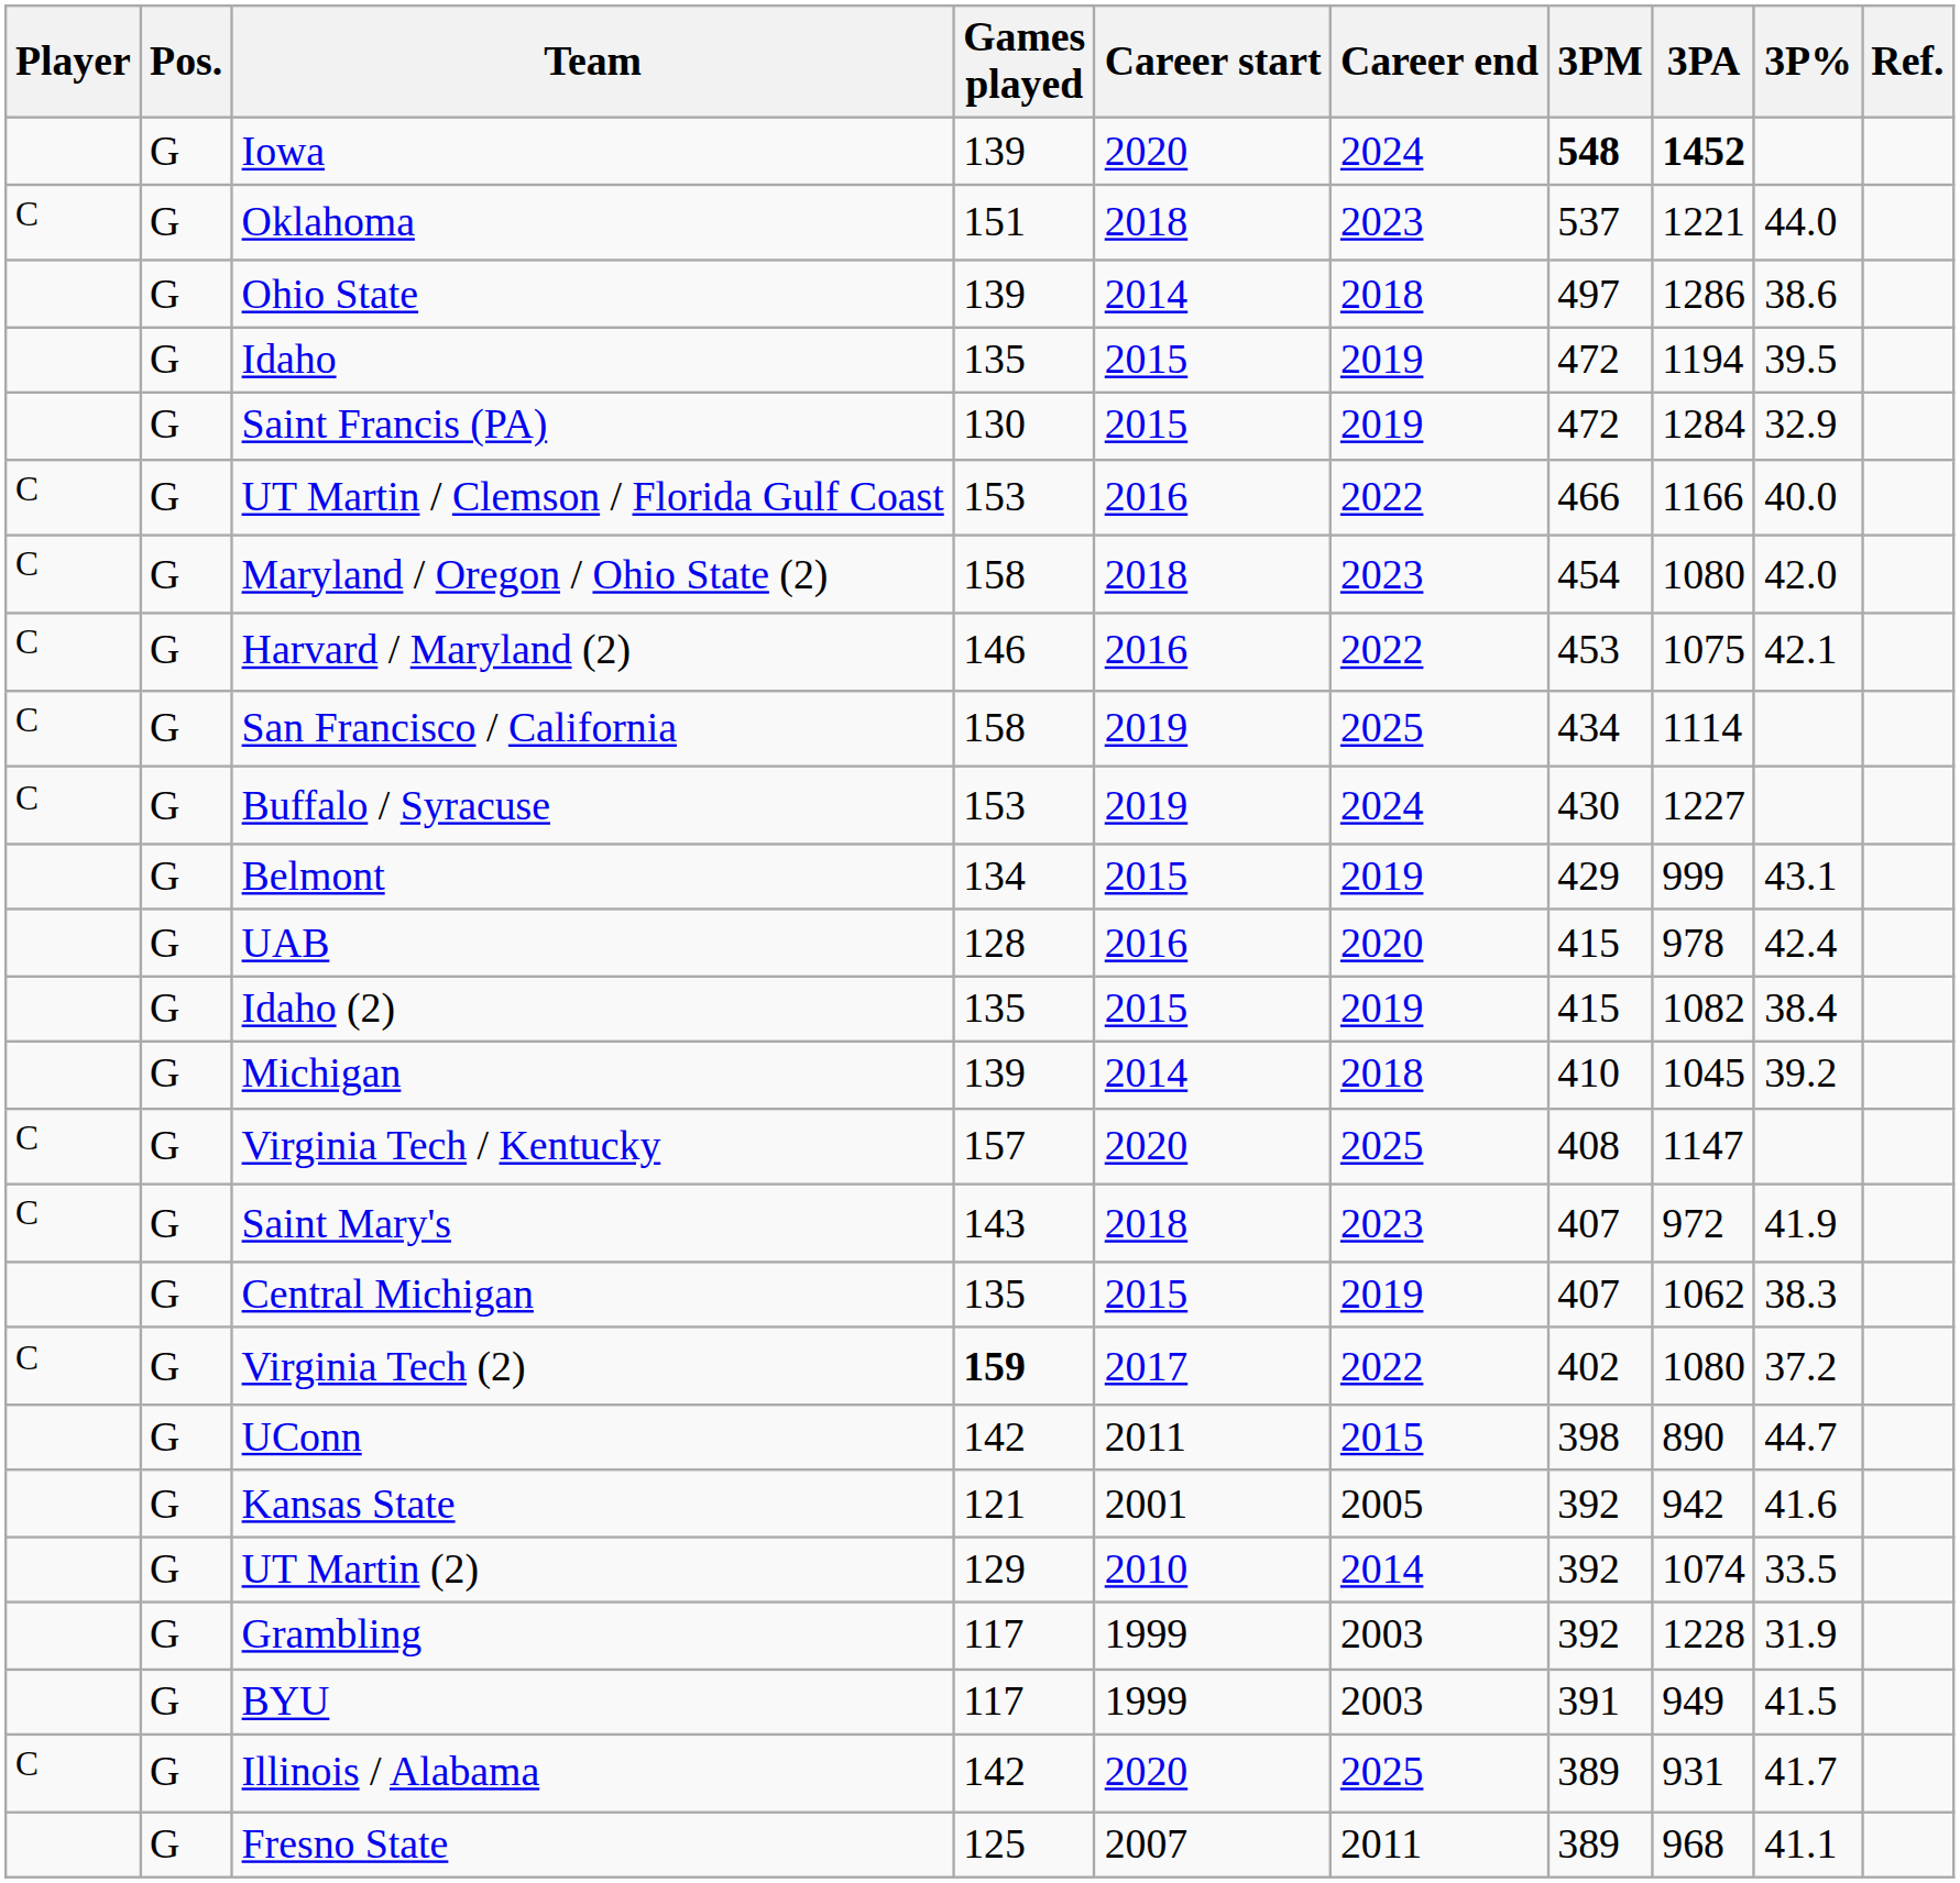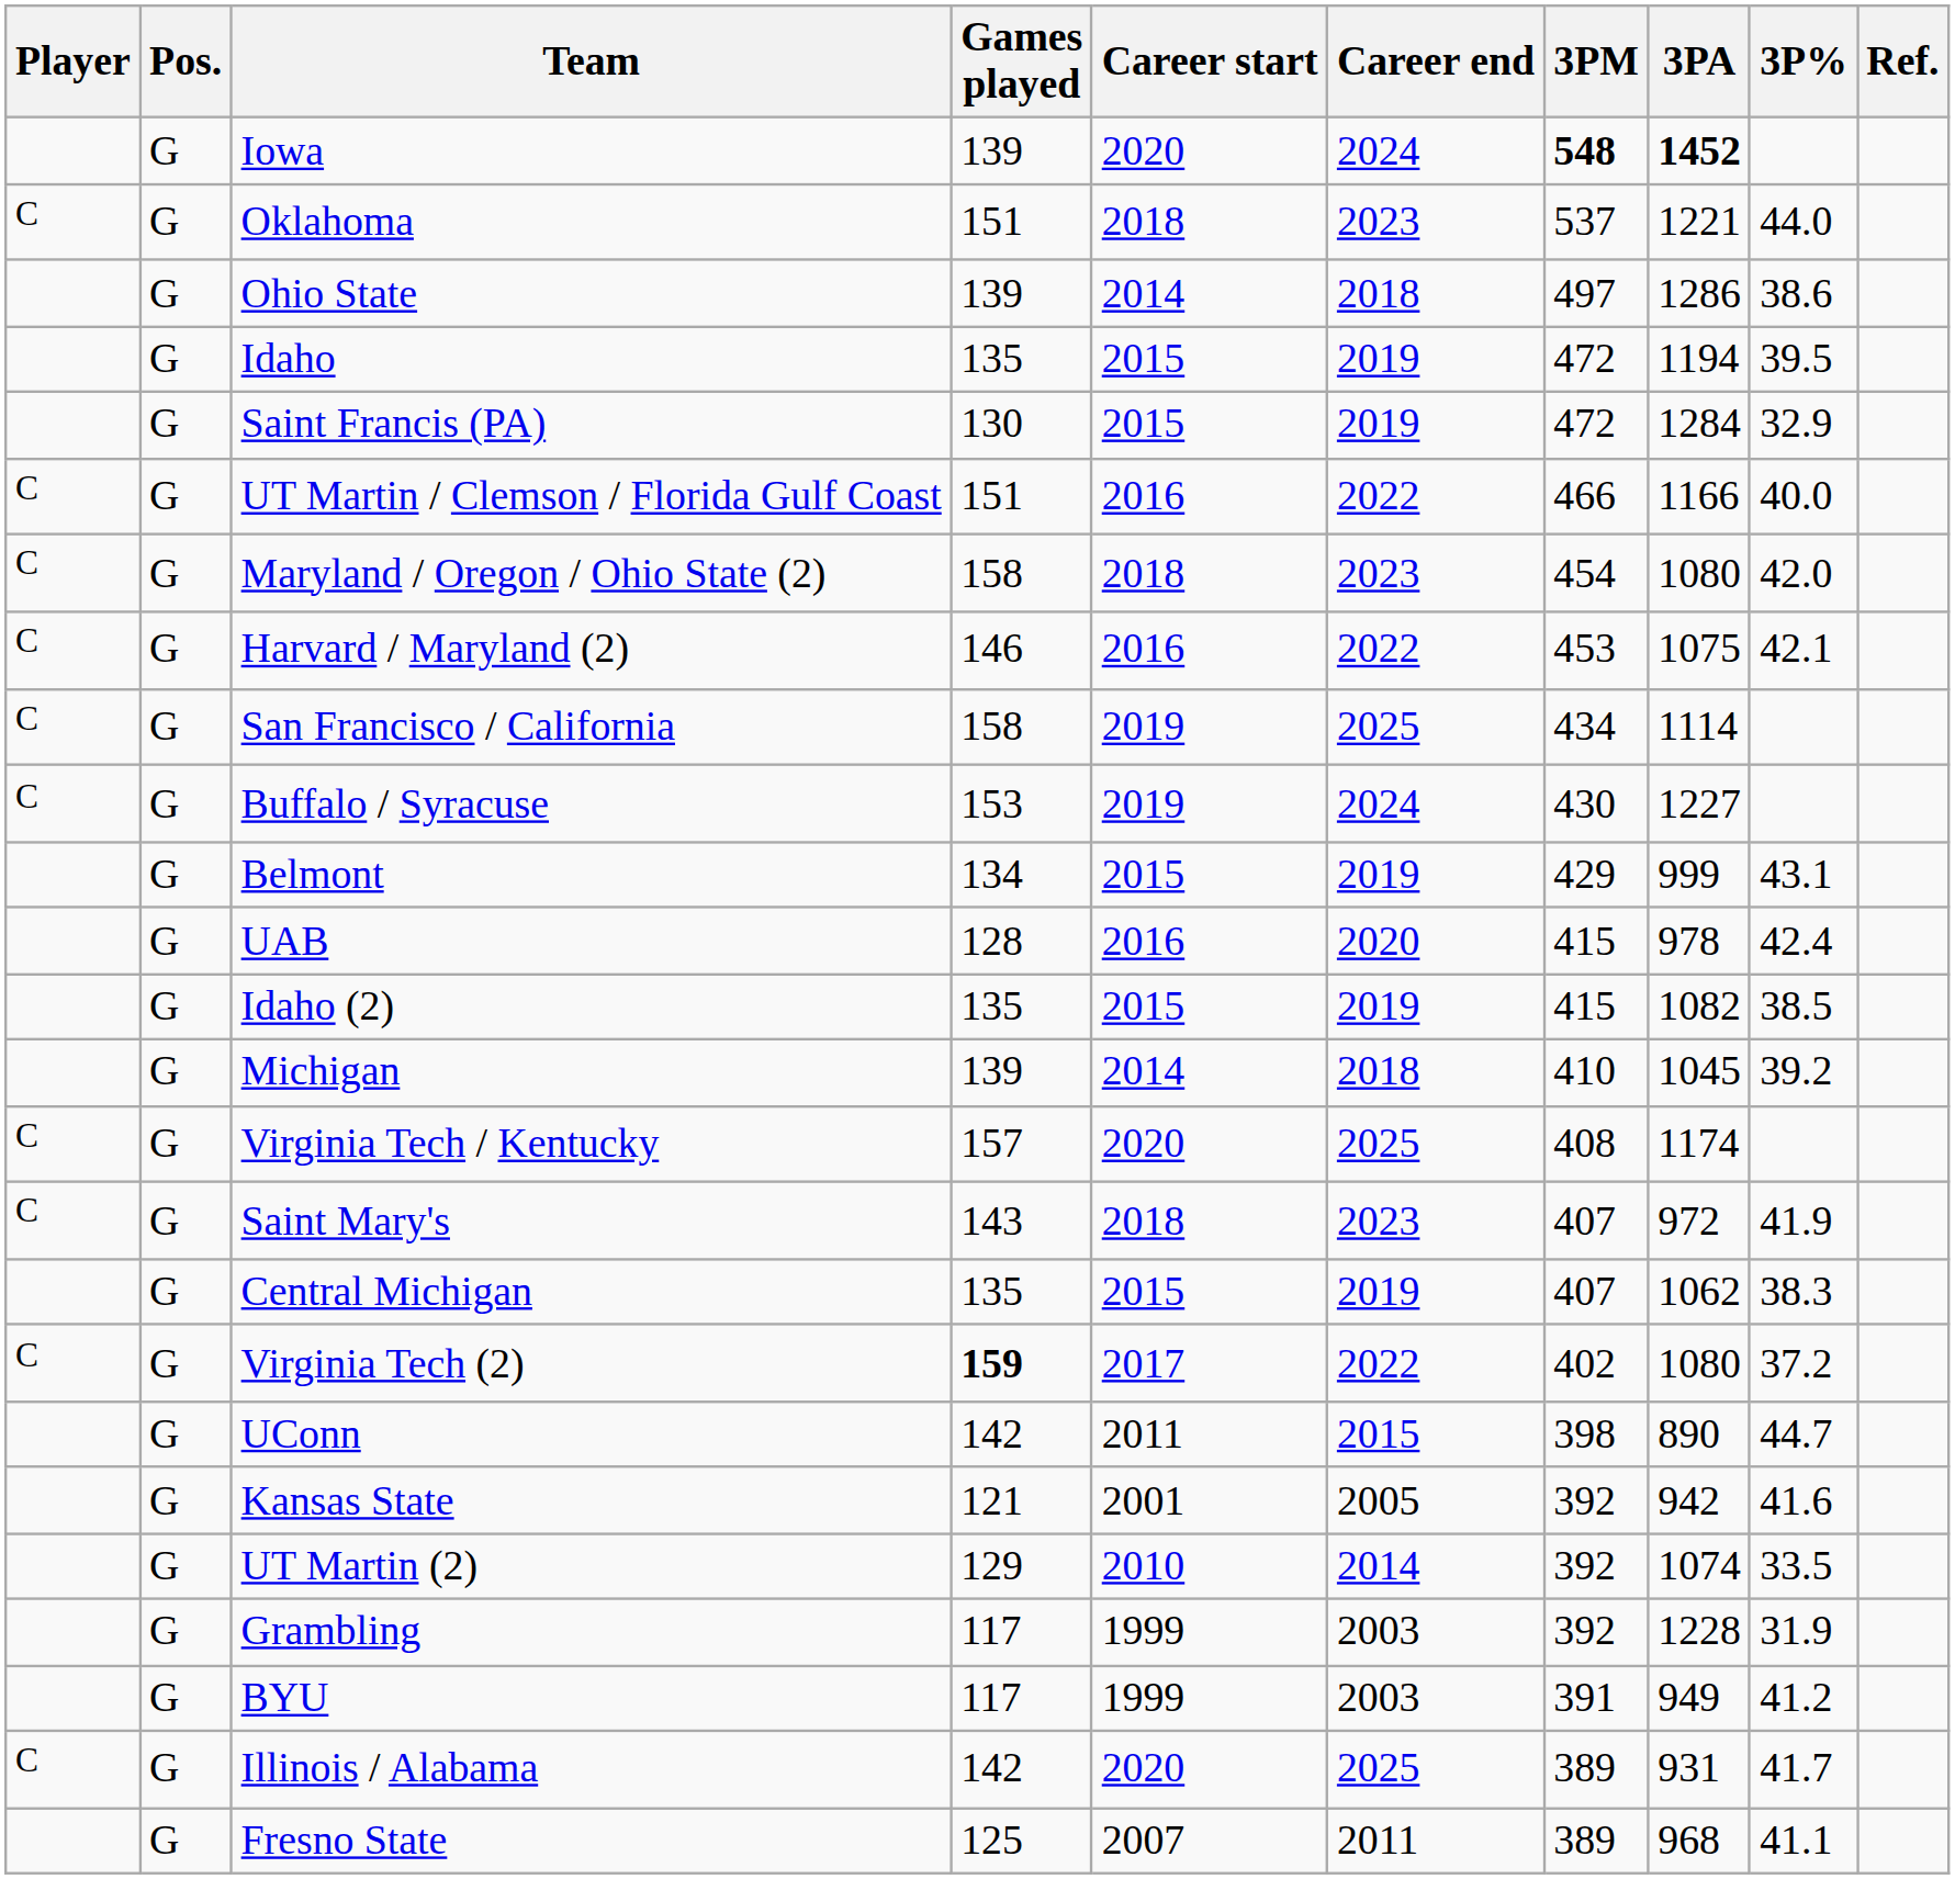 <table class="wikitable sortable">
 <tr>
 <th>Player</th>
 <th class="unsortable">Pos.</th>
 <th>Team</th>
 <th>Games<br>played</th>
 <th>Career start</th>
 <th>Career end</th>
 <th>3PM</th>
 <th>3PA</th>
 <th>3P%</th>
 <th class="unsortable">Ref.</th>
 </tr>
 <tr>
 <td></td>
 <td>G</td>
 <td><a href='#'>Iowa</a></td>
 <td>139</td>
 <td><a href='#'>2020</a></td>
 <td><a href='#'>2024</a></td>
 <td><strong>548</strong></td>
 <td><strong>1452</strong></td>
 <td></td>
 <td align=center></td>
 </tr>
 <tr>
 <td><sup>C</sup></td>
 <td>G</td>
 <td><a href='#'>Oklahoma</a></td>
 <td>151</td>
 <td><a href='#'>2018</a></td>
 <td><a href='#'>2023</a></td>
 <td>537</td>
 <td>1221</td>
 <td>44.0</td>
 <td align="center"></td>
 </tr>
 <tr>
 <td></td>
 <td>G</td>
 <td><a href='#'>Ohio State</a></td>
 <td>139</td>
 <td><a href='#'>2014</a></td>
 <td><a href='#'>2018</a></td>
 <td>497</td>
 <td>1286</td>
 <td>38.6</td>
 <td style="text-align:center;"></td>
 </tr>
 <tr>
 <td></td>
 <td>G</td>
 <td><a href='#'>Idaho</a></td>
 <td>135</td>
 <td><a href='#'>2015</a></td>
 <td><a href='#'>2019</a></td>
 <td>472</td>
 <td>1194</td>
 <td>39.5</td>
 <td align=center></td>
 </tr>
 <tr>
 <td></td>
 <td>G</td>
 <td><a href='#'>Saint Francis (PA)</a></td>
 <td>130</td>
 <td><a href='#'>2015</a></td>
 <td><a href='#'>2019</a></td>
 <td>472</td>
 <td>1284</td>
 <td>32.9</td>
 <td align=center></td>
 </tr>
 <tr>
 <td><sup>C</sup></td>
 <td>G</td>
 <td><a href='#'>UT Martin</a> / <a href='#'>Clemson</a> / <a href='#'>Florida Gulf Coast</a></td>
-<td>153</td>
+<td>151</td>
 <td><a href='#'>2016</a></td>
 <td><a href='#'>2022</a></td>
 <td>466</td>
 <td>1166</td>
 <td>40.0</td>
 <td style="text-align:center;"></td>
 </tr>
 <tr>
 <td><sup>C</sup></td>
 <td>G</td>
 <td><a href='#'>Maryland</a> / <a href='#'>Oregon</a> / <a href='#'>Ohio State</a> (2)</td>
 <td>158</td>
 <td><a href='#'>2018</a></td>
 <td><a href='#'>2023</a></td>
 <td>454</td>
 <td>1080</td>
 <td>42.0</td>
 <td align="center"></td>
 </tr>
 <tr>
 <td><sup>C</sup></td>
 <td>G</td>
 <td><a href='#'>Harvard</a> / <a href='#'>Maryland</a> (2)</td>
 <td>146</td>
 <td><a href='#'>2016</a></td>
 <td><a href='#'>2022</a></td>
 <td>453</td>
 <td>1075</td>
 <td>42.1</td>
 <td style="text-align:center;"></td>
 </tr>
 <tr>
 <td><sup>C</sup></td>
 <td>G</td>
 <td><a href='#'>San Francisco</a> / <a href='#'>California</a></td>
 <td>158</td>
 <td><a href='#'>2019</a></td>
 <td><a href='#'>2025</a></td>
 <td>434</td>
 <td>1114</td>
 <td></td>
 <td style="text-align:center;"></td>
 </tr>
 <tr>
 <td><sup>C</sup></td>
 <td>G</td>
 <td><a href='#'>Buffalo</a> / <a href='#'>Syracuse</a></td>
 <td>153</td>
 <td><a href='#'>2019</a></td>
 <td><a href='#'>2024</a></td>
 <td>430</td>
 <td>1227</td>
 <td></td>
 <td align=center></td>
 </tr>
 <tr>
 <td></td>
 <td>G</td>
 <td><a href='#'>Belmont</a></td>
 <td>134</td>
 <td><a href='#'>2015</a></td>
 <td><a href='#'>2019</a></td>
 <td>429</td>
 <td>999</td>
 <td>43.1</td>
 <td style="text-align:center;"></td>
 </tr>
 <tr>
 <td></td>
 <td>G</td>
 <td><a href='#'>UAB</a></td>
 <td>128</td>
 <td><a href='#'>2016</a></td>
 <td><a href='#'>2020</a></td>
 <td>415</td>
 <td>978</td>
 <td>42.4</td>
 <td align=center></td>
 </tr>
 <tr>
 <td></td>
 <td>G</td>
 <td><a href='#'>Idaho</a> (2)</td>
 <td>135</td>
 <td><a href='#'>2015</a></td>
 <td><a href='#'>2019</a></td>
 <td>415</td>
 <td>1082</td>
-<td>38.4</td>
+<td>38.5</td>
 <td align=center></td>
 </tr>
 <tr>
 <td></td>
 <td>G</td>
 <td><a href='#'>Michigan</a></td>
 <td>139</td>
 <td><a href='#'>2014</a></td>
 <td><a href='#'>2018</a></td>
 <td>410</td>
 <td>1045</td>
 <td>39.2</td>
 <td align=center></td>
 </tr>
 <tr>
 <td><sup>C</sup></td>
 <td>G</td>
 <td><a href='#'>Virginia Tech</a> / <a href='#'>Kentucky</a></td>
 <td>157</td>
 <td><a href='#'>2020</a></td>
 <td><a href='#'>2025</a></td>
 <td>408</td>
-<td>1147</td>
+<td>1174</td>
 <td></td>
 <td style="text-align:center;"></td>
 </tr>
 <tr>
 <td><sup>C</sup></td>
 <td>G</td>
 <td><a href='#'>Saint Mary's</a></td>
 <td>143</td>
 <td><a href='#'>2018</a></td>
 <td><a href='#'>2023</a></td>
 <td>407</td>
 <td>972</td>
 <td>41.9</td>
 <td align=center></td>
 </tr>
 <tr>
 <td></td>
 <td>G</td>
 <td><a href='#'>Central Michigan</a></td>
 <td>135</td>
 <td><a href='#'>2015</a></td>
 <td><a href='#'>2019</a></td>
 <td>407</td>
 <td>1062</td>
 <td>38.3</td>
 <td align=center></td>
 </tr>
 <tr>
 <td><sup>C</sup></td>
 <td>G</td>
 <td><a href='#'>Virginia Tech</a> (2)</td>
 <td><strong>159</strong></td>
 <td><a href='#'>2017</a></td>
 <td><a href='#'>2022</a></td>
 <td>402</td>
 <td>1080</td>
 <td>37.2</td>
 <td style="text-align:center;"></td>
 </tr>
 <tr>
 <td></td>
 <td>G</td>
 <td><a href='#'>UConn</a></td>
 <td>142</td>
 <td>2011</td>
 <td><a href='#'>2015</a></td>
 <td>398</td>
 <td>890</td>
 <td>44.7</td>
 <td align=center></td>
 </tr>
 <tr>
 <td></td>
 <td>G</td>
 <td><a href='#'>Kansas State</a></td>
 <td>121</td>
 <td>2001</td>
 <td>2005</td>
 <td>392</td>
 <td>942</td>
 <td>41.6</td>
 <td align=center></td>
 </tr>
 <tr>
 <td></td>
 <td>G</td>
 <td><a href='#'>UT Martin</a> (2)</td>
 <td>129</td>
 <td><a href='#'>2010</a></td>
 <td><a href='#'>2014</a></td>
 <td>392</td>
 <td>1074</td>
 <td>33.5</td>
 <td align=center></td>
 </tr>
 <tr>
 <td></td>
 <td>G</td>
 <td><a href='#'>Grambling</a></td>
 <td>117</td>
 <td>1999</td>
 <td>2003</td>
 <td>392</td>
 <td>1228</td>
 <td>31.9</td>
 <td align=center></td>
 </tr>
 <tr>
 <td></td>
 <td>G</td>
 <td><a href='#'>BYU</a></td>
 <td>117</td>
 <td>1999</td>
 <td>2003</td>
 <td>391</td>
 <td>949</td>
-<td>41.5</td>
+<td>41.2</td>
 <td align=center></td>
 </tr>
 <tr>
 <td><sup>C</sup></td>
 <td>G</td>
 <td><a href='#'>Illinois</a> / <a href='#'>Alabama</a></td>
 <td>142</td>
 <td><a href='#'>2020</a></td>
 <td><a href='#'>2025</a></td>
 <td>389</td>
 <td>931</td>
 <td>41.7</td>
 <td align=center></td>
 </tr>
 <tr>
 <td></td>
 <td>G</td>
 <td><a href='#'>Fresno State</a></td>
 <td>125</td>
 <td>2007</td>
 <td>2011</td>
 <td>389</td>
 <td>968</td>
 <td>41.1</td>
 <td align=center></td>
 </tr>
 </table>
